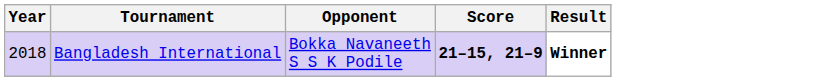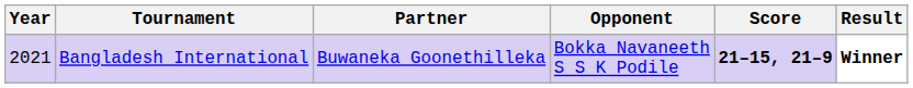 <table class="sortable wikitable" style="font-size: 90%;">
 <tr>
 <th>Year</th>
 <th>Tournament</th>
+<th>Partner</th>
 <th>Opponent</th>
 <th>Score</th>
 <th>Result</th>
 </tr>
 <tr style="background:#D8CEF6">
-<td align="center">2018</td>
+<td align="center">2021</td>
 <td align="left"><a href='#'>Bangladesh International</a></td>
+<td align="left"> <a href='#'>Buwaneka Goonethilleka</a></td>
 <td align="left"> <a href='#'>Bokka Navaneeth</a><br> <a href='#'>S S K Podile</a></td>
 <td align="left"><strong>21–15, 21–9</strong></td>
 <td style="text-align:left; background:white"> <strong>Winner</strong></td>
 </tr>
 </table>
